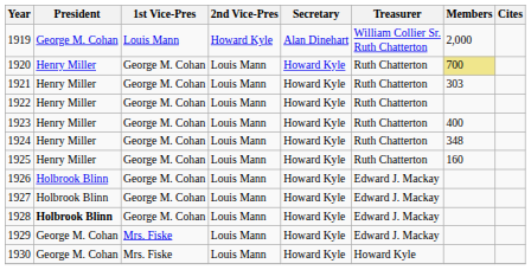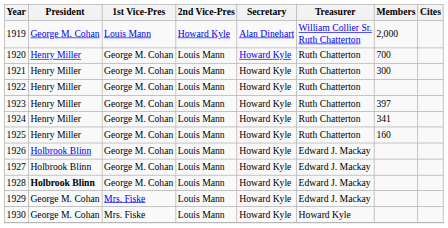 <table class="wikitable sortable plainrowheaders" style="font-size: 90%">
 <tr>
 <th scope="col">Year</th>
 <th scope="col">President</th>
 <th scope="col">1st Vice-Pres</th>
 <th scope="col">2nd Vice-Pres</th>
 <th scope="col">Secretary</th>
 <th scope="col">Treasurer</th>
 <th scope="col">Members</th>
 <th scope="col">Cites</th>
 </tr>
 <tr>
 <td>1919</td>
 <td><a href='#'>George M. Cohan</a></td>
 <td><a href='#'>Louis Mann</a></td>
 <td><a href='#'>Howard Kyle</a></td>
 <td><a href='#'>Alan Dinehart</a></td>
 <td><a href='#'>William Collier Sr.</a><br><a href='#'>Ruth Chatterton</a></td>
 <td>2,000</td>
 <td></td>
 </tr>
 <tr>
 <td>1920</td>
 <td><a href='#'>Henry Miller</a></td>
 <td>George M. Cohan</td>
 <td>Louis Mann</td>
 <td><a href='#'>Howard Kyle</a></td>
 <td>Ruth Chatterton</td>
-<td style="background: khaki;">700</td>
+<td>700</td>
 <td></td>
 </tr>
 <tr>
 <td>1921</td>
 <td>Henry Miller</td>
 <td>George M. Cohan</td>
 <td>Louis Mann</td>
 <td>Howard Kyle</td>
 <td>Ruth Chatterton</td>
-<td>303</td>
+<td>300</td>
 <td></td>
 </tr>
 <tr>
 <td>1922</td>
 <td>Henry Miller</td>
 <td>George M. Cohan</td>
 <td>Louis Mann</td>
 <td>Howard Kyle</td>
 <td>Ruth Chatterton</td>
 <td></td>
 <td></td>
 </tr>
 <tr>
 <td>1923</td>
 <td>Henry Miller</td>
 <td>George M. Cohan</td>
 <td>Louis Mann</td>
 <td>Howard Kyle</td>
 <td>Ruth Chatterton</td>
-<td>400</td>
+<td>397</td>
 <td></td>
 </tr>
 <tr>
 <td>1924</td>
 <td>Henry Miller</td>
 <td>George M. Cohan</td>
 <td>Louis Mann</td>
 <td>Howard Kyle</td>
 <td>Ruth Chatterton</td>
-<td>348</td>
+<td>341</td>
 <td></td>
 </tr>
 <tr>
 <td>1925</td>
 <td>Henry Miller</td>
 <td>George M. Cohan</td>
 <td>Louis Mann</td>
 <td>Howard Kyle</td>
 <td>Ruth Chatterton</td>
 <td>160</td>
 <td></td>
 </tr>
 <tr>
 <td>1926</td>
 <td><a href='#'>Holbrook Blinn</a></td>
 <td>George M. Cohan</td>
 <td>Louis Mann</td>
 <td>Howard Kyle</td>
 <td>Edward J. Mackay</td>
 <td></td>
 <td></td>
 </tr>
 <tr>
 <td>1927</td>
 <td>Holbrook Blinn</td>
 <td>George M. Cohan</td>
 <td>Louis Mann</td>
 <td>Howard Kyle</td>
 <td>Edward J. Mackay</td>
 <td></td>
 <td></td>
 </tr>
 <tr>
 <td>1928</td>
 <td><strong>Holbrook Blinn</strong></td>
 <td>George M. Cohan</td>
 <td>Louis Mann</td>
 <td>Howard Kyle</td>
 <td>Edward J. Mackay</td>
 <td></td>
 <td></td>
 </tr>
 <tr>
 <td>1929</td>
 <td>George M. Cohan</td>
 <td><a href='#'>Mrs. Fiske</a></td>
 <td>Louis Mann</td>
 <td>Howard Kyle</td>
 <td>Edward J. Mackay</td>
 <td></td>
 <td></td>
 </tr>
 <tr>
 <td>1930</td>
 <td>George M. Cohan</td>
 <td>Mrs. Fiske</td>
 <td>Louis Mann</td>
 <td>Howard Kyle</td>
 <td>Howard Kyle</td>
 <td></td>
 <td></td>
 </tr>
 <tr>
 </tr>
 </table>
